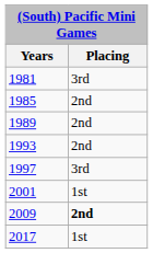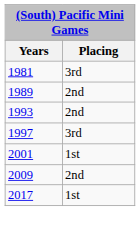 <table class=wikitable width=150px align=left style="margin-left:10px; font-size:90%">
 <tr>
 <td colspan=2 style="background:silver; text-align:center"><strong><a href='#'>(South) Pacific Mini Games</a></strong></td>
 </tr>
 <tr>
 <th>Years</th>
 <th>Placing</th>
 </tr>
 <tr>
 <td><a href='#'>1981</a></td>
 <td> 3rd</td>
-</tr>
-<tr>
-<td><a href='#'>1985</a></td>
-<td> 2nd</td>
 </tr>
 <tr>
 <td><a href='#'>1989</a></td>
 <td> 2nd</td>
 </tr>
 <tr>
 <td><a href='#'>1993</a></td>
 <td> 2nd</td>
 </tr>
 <tr>
 <td><a href='#'>1997</a></td>
 <td> 3rd</td>
 </tr>
 <tr>
 <td><a href='#'>2001</a></td>
 <td> 1st</td>
 </tr>
 <tr>
 <td><a href='#'>2009</a></td>
-<td><strong> 2nd</strong></td>
+<td> 2nd</td>
 </tr>
 <tr>
 <td><a href='#'>2017</a></td>
 <td> 1st</td>
 </tr>
 </table>
